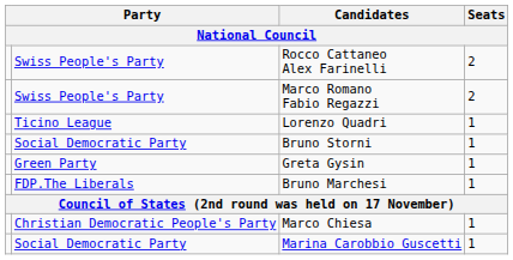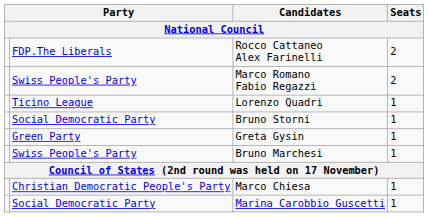 <table class="wikitable" style="font-size:95%;">
 <tr>
 <th colspan=2>Party</th>
 <th>Candidates</th>
 <th>Seats</th>
 </tr>
 <tr>
 <th colspan=6><a href='#'>National Council</a></th>
 </tr>
 <tr>
 <td bgcolor=></td>
-<td align=left><a href='#'>Swiss People's Party</a></td>
+<td align=left><a href='#'>FDP.The Liberals</a></td>
 <td>Rocco Cattaneo<br>Alex Farinelli</td>
 <td>2</td>
 </tr>
 <tr>
 <td bgcolor=></td>
 <td align=left><a href='#'>Swiss People's Party</a></td>
 <td>Marco Romano<br>Fabio Regazzi</td>
 <td>2</td>
 </tr>
 <tr>
 <td bgcolor=></td>
 <td align=left><a href='#'>Ticino League</a></td>
 <td>Lorenzo Quadri</td>
 <td>1</td>
 </tr>
 <tr>
 <td bgcolor=></td>
 <td align=left><a href='#'>Social Democratic Party</a></td>
 <td>Bruno Storni</td>
 <td>1</td>
 </tr>
 <tr>
 <td bgcolor=></td>
 <td align=left><a href='#'>Green Party</a></td>
 <td>Greta Gysin</td>
 <td>1</td>
 </tr>
 <tr>
 <td bgcolor=></td>
-<td align=left><a href='#'>FDP.The Liberals</a></td>
+<td align=left><a href='#'>Swiss People's Party</a></td>
 <td>Bruno Marchesi</td>
 <td>1</td>
 </tr>
 <tr>
 <th colspan=6><a href='#'>Council of States</a> (2nd round was held on 17 November)</th>
 </tr>
 <tr>
 <td bgcolor=></td>
 <td align=left><a href='#'>Christian Democratic People's Party</a></td>
 <td>Marco Chiesa</td>
 <td>1</td>
 </tr>
 <tr>
 <td bgcolor=></td>
 <td align=left><a href='#'>Social Democratic Party</a></td>
 <td><a href='#'>Marina Carobbio Guscetti</a></td>
 <td>1</td>
 </tr>
 </table>
